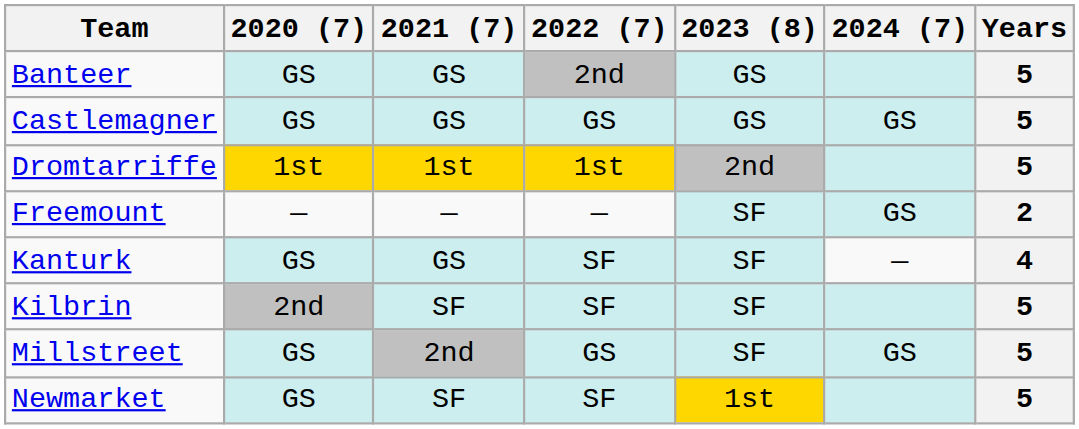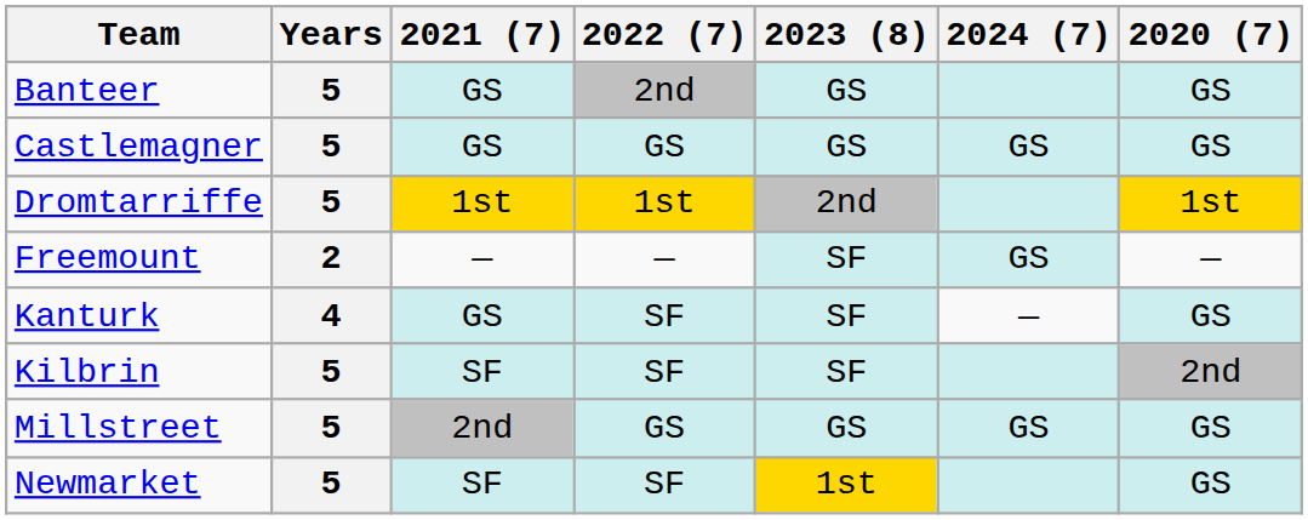 <table class="wikitable sortable" style="text-align:center">
 <tr>
 <th>Team</th>
-<th>2020 (7)</th>
+<th>Years</th>
 <th>2021 (7)</th>
 <th>2022 (7)</th>
 <th>2023 (8)</th>
 <th>2024 (7)</th>
-<th>Years</th>
+<th>2020 (7)</th>
 </tr>
 <tr>
 <td style="text-align:left;"> <a href='#'>Banteer</a></td>
-<td bgcolor="#cceeee">GS</td>
+<th>5</th>
 <td bgcolor="#cceeee">GS</td>
 <td bgcolor="silver">2nd</td>
 <td bgcolor="#cceeee">GS</td>
 <td bgcolor="#cceeee"></td>
-<th>5</th>
+<td bgcolor="#cceeee">GS</td>
 </tr>
 <tr>
 <td style="text-align:left;"> <a href='#'>Castlemagner</a></td>
+<th>5</th>
 <td bgcolor="#cceeee">GS</td>
 <td bgcolor="#cceeee">GS</td>
 <td bgcolor="#cceeee">GS</td>
 <td bgcolor="#cceeee">GS</td>
 <td bgcolor="#cceeee">GS</td>
-<th>5</th>
 </tr>
 <tr>
 <td style="text-align:left;"> <a href='#'>Dromtarriffe</a></td>
-<td bgcolor="gold">1st</td>
+<th>5</th>
 <td bgcolor="gold">1st</td>
 <td bgcolor="gold">1st</td>
 <td bgcolor="silver">2nd</td>
 <td bgcolor="#cceeee"></td>
-<th>5</th>
+<td bgcolor="gold">1st</td>
 </tr>
 <tr>
 <td style="text-align:left;"> <a href='#'>Freemount</a></td>
-<td>—</td>
+<th>2</th>
 <td>—</td>
 <td>—</td>
 <td bgcolor="#cceeee">SF</td>
 <td bgcolor="#cceeee">GS</td>
-<th>2</th>
+<td>—</td>
 </tr>
 <tr>
 <td style="text-align:left;"> <a href='#'>Kanturk</a></td>
-<td bgcolor="#cceeee">GS</td>
+<th>4</th>
 <td bgcolor="#cceeee">GS</td>
 <td bgcolor="#cceeee">SF</td>
 <td bgcolor="#cceeee">SF</td>
 <td>—</td>
-<th>4</th>
+<td bgcolor="#cceeee">GS</td>
 </tr>
 <tr>
 <td style="text-align:left;"> <a href='#'>Kilbrin</a></td>
-<td bgcolor="silver">2nd</td>
+<th>5</th>
 <td bgcolor="#cceeee">SF</td>
 <td bgcolor="#cceeee">SF</td>
 <td bgcolor="#cceeee">SF</td>
 <td bgcolor="#cceeee"></td>
-<th>5</th>
+<td bgcolor="silver">2nd</td>
 </tr>
 <tr>
 <td style="text-align:left;"> <a href='#'>Millstreet</a></td>
-<td bgcolor="#cceeee">GS</td>
+<th>5</th>
 <td bgcolor="silver">2nd</td>
 <td bgcolor="#cceeee">GS</td>
-<td bgcolor="#cceeee">SF</td>
 <td bgcolor="#cceeee">GS</td>
-<th>5</th>
+<td bgcolor="#cceeee">GS</td>
+<td bgcolor="#cceeee">GS</td>
 </tr>
 <tr>
 <td style="text-align:left;"> <a href='#'>Newmarket</a></td>
-<td bgcolor="#cceeee">GS</td>
+<th>5</th>
 <td bgcolor="#cceeee">SF</td>
 <td bgcolor="#cceeee">SF</td>
 <td bgcolor="gold">1st</td>
 <td bgcolor="#cceeee"></td>
-<th>5</th>
+<td bgcolor="#cceeee">GS</td>
 </tr>
 </table>
